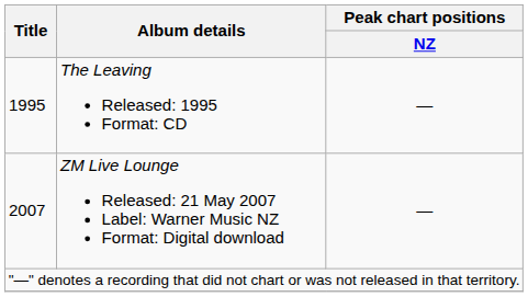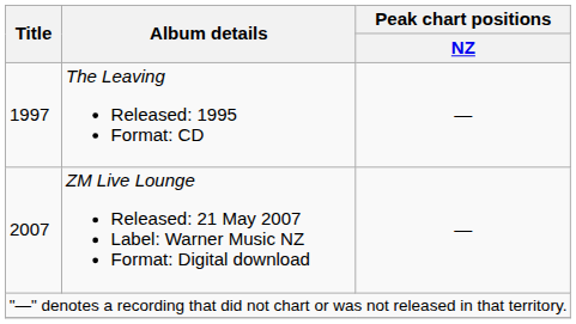 <table class="wikitable plainrowheaders">
 <tr>
 <th rowspan="2">Title</th>
 <th rowspan="2">Album details</th>
 <th>Peak chart positions</th>
 </tr>
 <tr>
 <th scope="col"><a href='#'>NZ</a></th>
 </tr>
 <tr>
-<td>1995</td>
+<td>1997</td>
 <td><em>The Leaving</em><br><ul><li>Released: 1995</li><li>Format: CD</li></ul></td>
 <td align="center">—</td>
 </tr>
 <tr>
 <td>2007</td>
 <td><em>ZM Live Lounge</em><br><ul><li>Released: 21 May 2007</li><li>Label: Warner Music NZ</li><li>Format: Digital download</li></ul></td>
 <td align="center">—</td>
 </tr>
 <tr>
 <td colspan="4" style="font-size:90%" align="center">"—" denotes a recording that did not chart or was not released in that territory.</td>
 </tr>
 <tr>
 </tr>
 </table>
